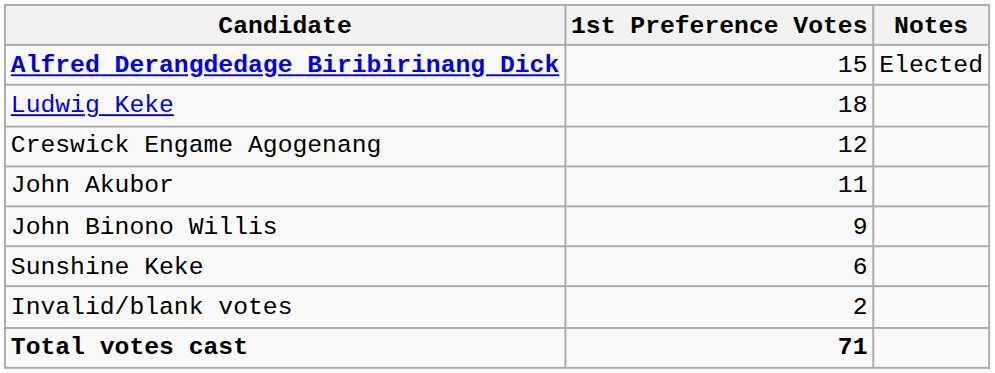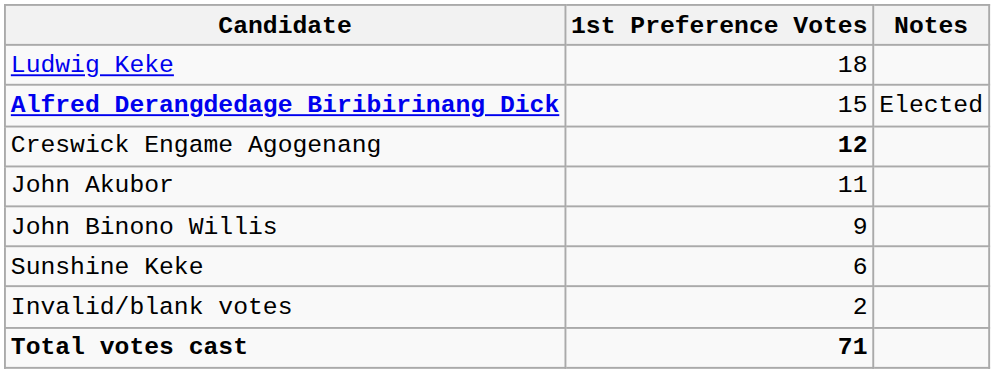 <table class=wikitable style=text-align:left>
 <tr>
 <th>Candidate</th>
 <th>1st Preference Votes</th>
 <th>Notes</th>
 </tr>
 <tr>
+<td><a href='#'>Ludwig Keke</a></td>
+<td align=right>18</td>
+<td></td>
+</tr>
+<tr>
 <td><strong><a href='#'>Alfred Derangdedage Biribirinang Dick</a></strong></td>
 <td align=right>15</td>
 <td>Elected</td>
 </tr>
 <tr>
-<td><a href='#'>Ludwig Keke</a></td>
-<td align=right>18</td>
-<td></td>
-</tr>
-<tr>
 <td>Creswick Engame Agogenang</td>
-<td align=right>12</td>
+<td align=right><strong>12</strong></td>
 <td></td>
 </tr>
 <tr>
 <td>John Akubor</td>
 <td align=right>11</td>
 <td></td>
 </tr>
 <tr>
 <td>John Binono Willis</td>
 <td align=right>9</td>
 <td></td>
 </tr>
 <tr>
 <td>Sunshine Keke</td>
 <td align=right>6</td>
 <td></td>
 </tr>
 <tr>
 <td>Invalid/blank votes</td>
 <td align=right>2</td>
 <td></td>
 </tr>
 <tr>
 <td><strong>Total votes cast</strong></td>
 <td align=right><strong>71</strong></td>
 </tr>
 </table>
